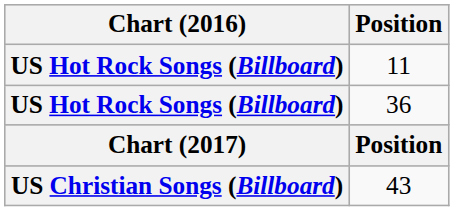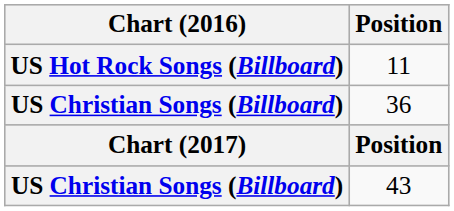 <table class="wikitable plainrowheaders" style="text-align:center">
 <tr>
 <th scope="col">Chart (2016)</th>
 <th scope="col">Position</th>
 </tr>
 <tr>
 <th scope="row">US <a href='#'>Hot Rock Songs</a> (<em><a href='#'>Billboard</a></em>)</th>
 <td>11</td>
 </tr>
 <tr>
-<th scope="row">US <a href='#'>Hot Rock Songs</a> (<em><a href='#'>Billboard</a></em>)</th>
+<th scope="row">US <a href='#'>Christian Songs</a> (<em><a href='#'>Billboard</a></em>)</th>
 <td>36</td>
 </tr>
 <tr>
 <th scope="col">Chart (2017)</th>
 <th scope="col">Position</th>
 </tr>
 <tr>
 <th scope="row">US <a href='#'>Christian Songs</a> (<em><a href='#'>Billboard</a></em>)</th>
 <td>43</td>
 </tr>
 </table>
